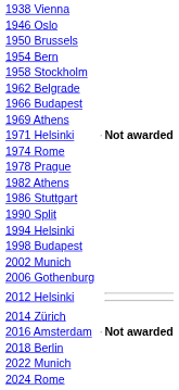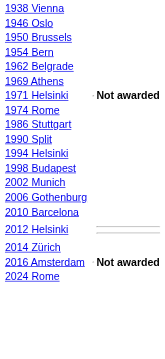 <table>
 <tr>
 <td><a href='#'>1938 Vienna</a><br></td>
 <td></td>
 <td></td>
 <td></td>
 </tr>
 <tr>
 <td><a href='#'>1946 Oslo</a><br></td>
 <td></td>
 <td></td>
 <td></td>
 </tr>
 <tr>
 <td><a href='#'>1950 Brussels</a><br></td>
 <td></td>
 <td></td>
 <td></td>
 </tr>
 <tr>
 <td><a href='#'>1954 Bern</a><br></td>
 <td></td>
 <td></td>
 <td></td>
 </tr>
 <tr>
-<td><a href='#'>1958 Stockholm</a><br></td>
-<td></td>
-<td></td>
-<td></td>
-</tr>
-<tr>
 <td><a href='#'>1962 Belgrade</a><br></td>
-<td></td>
-<td></td>
-<td></td>
-</tr>
-<tr>
-<td><a href='#'>1966 Budapest</a><br></td>
 <td></td>
 <td></td>
 <td></td>
 </tr>
 <tr>
 <td><a href='#'>1969 Athens</a><br></td>
 <td></td>
 <td></td>
 <td></td>
 </tr>
 <tr>
 <td><a href='#'>1971 Helsinki</a><br></td>
 <td></td>
 <td><hr></td>
 <th>Not awarded</th>
 </tr>
 <tr>
 <td><a href='#'>1974 Rome</a><br></td>
-<td></td>
-<td></td>
-<td></td>
-</tr>
-<tr>
-<td><a href='#'>1978 Prague</a><br></td>
-<td></td>
-<td></td>
-<td></td>
-</tr>
-<tr>
-<td><a href='#'>1982 Athens</a><br></td>
 <td></td>
 <td></td>
 <td></td>
 </tr>
 <tr>
 <td><a href='#'>1986 Stuttgart</a><br></td>
 <td></td>
 <td></td>
 <td></td>
 </tr>
 <tr>
 <td><a href='#'>1990 Split</a><br></td>
 <td></td>
 <td></td>
 <td></td>
 </tr>
 <tr>
 <td><a href='#'>1994 Helsinki</a><br></td>
 <td></td>
 <td></td>
 <td></td>
 </tr>
 <tr>
 <td><a href='#'>1998 Budapest</a><br></td>
 <td></td>
 <td></td>
 <td></td>
 </tr>
 <tr>
 <td><a href='#'>2002 Munich</a><br></td>
 <td></td>
 <td></td>
 <td></td>
 </tr>
 <tr>
 <td><a href='#'>2006 Gothenburg</a><br></td>
 <td></td>
 <td></td>
 <td></td>
 </tr>
 <tr>
+<td><a href='#'>2010 Barcelona</a><br></td>
+<td></td>
+<td></td>
+<td></td>
+</tr>
+<tr>
 <td><a href='#'>2012 Helsinki</a><br></td>
 <td></td>
 <td></td>
 <td><hr><hr></td>
 </tr>
 <tr>
 <td><a href='#'>2014 Zürich</a><br></td>
 <td></td>
 <td></td>
 <td></td>
 </tr>
 <tr>
 <td><a href='#'>2016 Amsterdam</a><br></td>
 <td></td>
 <td><hr></td>
 <th>Not awarded</th>
 </tr>
 <tr>
-<td><a href='#'>2018 Berlin</a><br></td>
-<td></td>
-<td></td>
-<td></td>
-</tr>
-<tr>
-<td><a href='#'>2022 Munich</a><br></td>
-<td></td>
-<td></td>
-<td></td>
-</tr>
-<tr>
 <td><a href='#'>2024 Rome</a><br></td>
 <td></td>
 <td></td>
 <td></td>
 </tr>
 </table>
